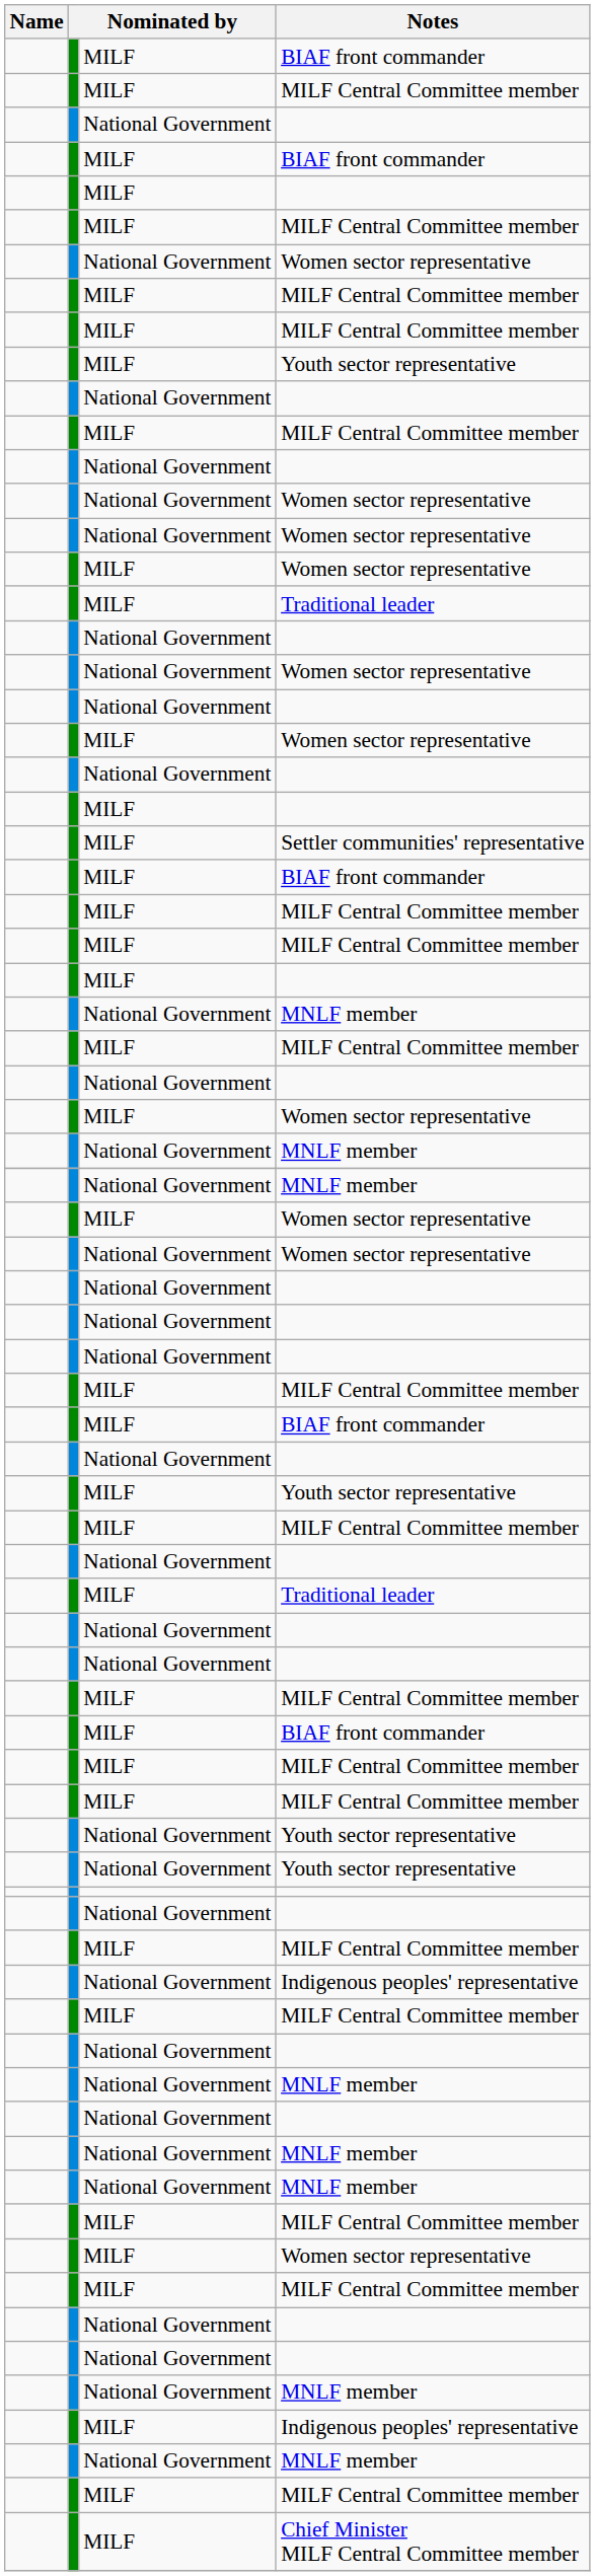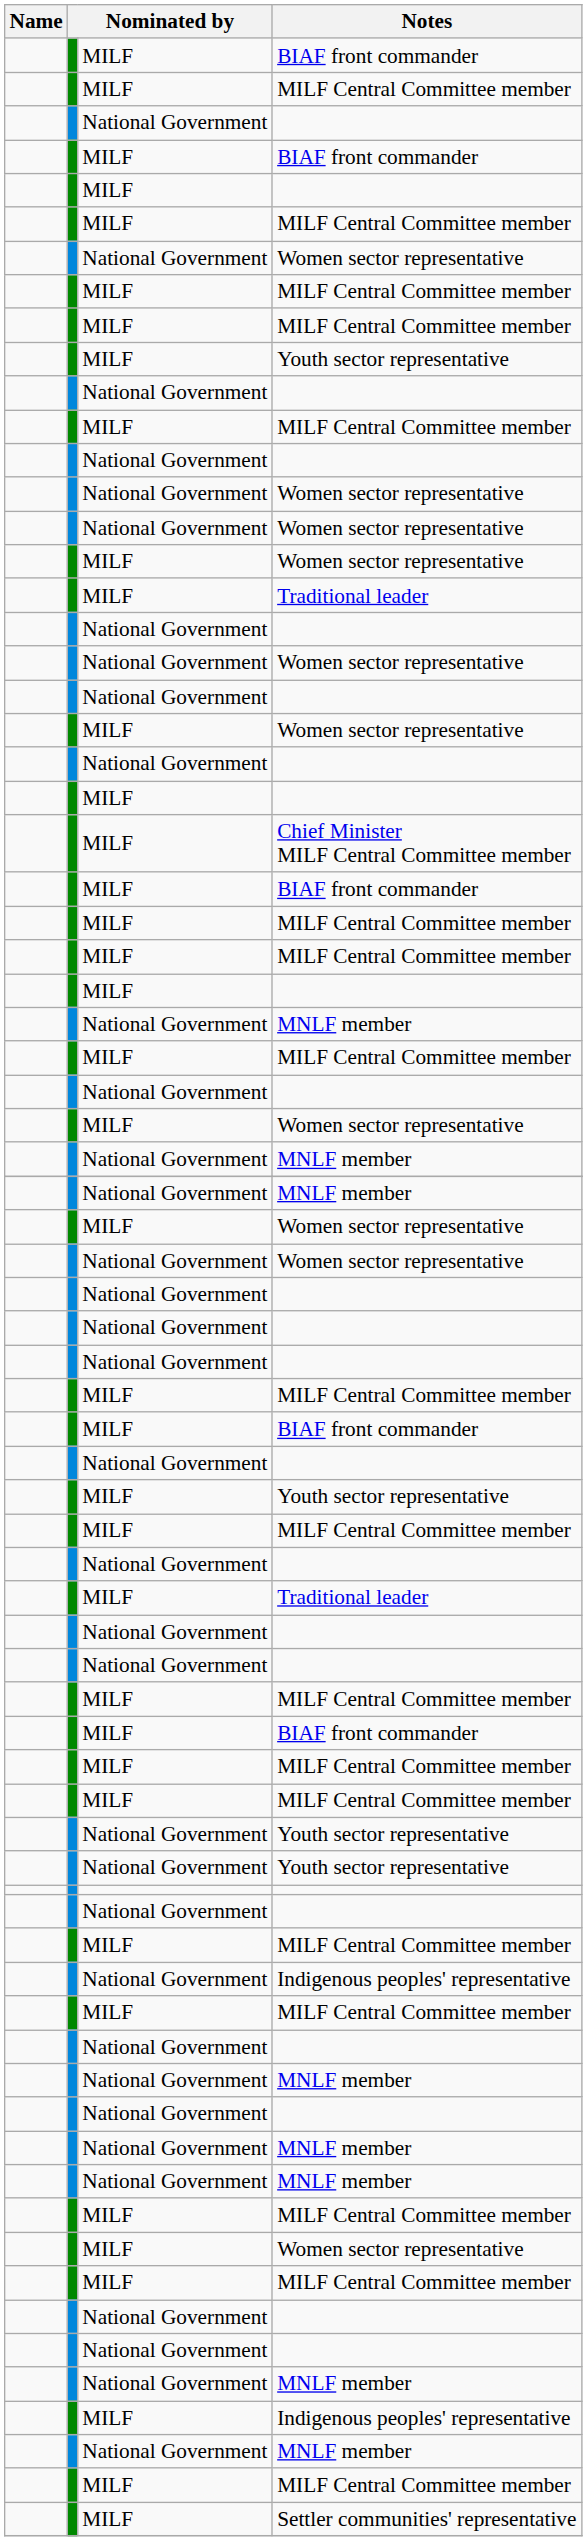 <table class="wikitable sortable">
 <tr>
 <th>Name</th>
 <th colspan=2>Nominated by</th>
 <th>Notes</th>
 </tr>
 <tr>
 <td></td>
 <td style="background-color:#008800"></td>
 <td>MILF</td>
 <td><a href='#'>BIAF</a> front commander</td>
 </tr>
 <tr>
 <td></td>
 <td style="background-color:#008800"></td>
 <td>MILF</td>
 <td>MILF Central Committee member</td>
 </tr>
 <tr>
 <td></td>
 <td style="background-color:#0087DC"></td>
 <td>National Government</td>
 <td></td>
 </tr>
 <tr>
 <td></td>
 <td style="background-color:#008800"></td>
 <td>MILF</td>
 <td><a href='#'>BIAF</a> front commander</td>
 </tr>
 <tr>
 <td></td>
 <td style="background-color:#008800"></td>
 <td>MILF</td>
 <td></td>
 </tr>
 <tr>
 <td></td>
 <td style="background-color:#008800"></td>
 <td>MILF</td>
 <td>MILF Central Committee member</td>
 </tr>
 <tr>
 <td></td>
 <td style="background-color:#0087DC"></td>
 <td>National Government</td>
 <td>Women sector representative</td>
 </tr>
 <tr>
 <td></td>
 <td style="background-color:#008800"></td>
 <td>MILF</td>
 <td>MILF Central Committee member</td>
 </tr>
 <tr>
 <td></td>
 <td style="background-color:#008800"></td>
 <td>MILF</td>
 <td>MILF Central Committee member</td>
 </tr>
 <tr>
 <td></td>
 <td style="background-color:#008800"></td>
 <td>MILF</td>
 <td>Youth sector representative</td>
 </tr>
 <tr>
 <td></td>
 <td style="background-color:#0087DC"></td>
 <td>National Government</td>
 <td></td>
 </tr>
 <tr>
 <td></td>
 <td style="background-color:#008800"></td>
 <td>MILF</td>
 <td>MILF Central Committee member</td>
 </tr>
 <tr>
 <td></td>
 <td style="background-color:#0087DC"></td>
 <td>National Government</td>
 <td></td>
 </tr>
 <tr>
 <td></td>
 <td style="background-color:#0087DC"></td>
 <td>National Government</td>
 <td>Women sector representative</td>
 </tr>
 <tr>
 <td></td>
 <td style="background-color:#0087DC"></td>
 <td>National Government</td>
 <td>Women sector representative</td>
 </tr>
 <tr>
 <td></td>
 <td style="background-color:#008800"></td>
 <td>MILF</td>
 <td>Women sector representative</td>
 </tr>
 <tr>
 <td></td>
 <td style="background-color:#008800"></td>
 <td>MILF</td>
 <td><a href='#'>Traditional leader</a></td>
 </tr>
 <tr>
 <td></td>
 <td style="background-color:#0087DC"></td>
 <td>National Government</td>
 <td></td>
 </tr>
 <tr>
 <td></td>
 <td style="background-color:#0087DC"></td>
 <td>National Government</td>
 <td>Women sector representative</td>
 </tr>
 <tr>
 <td></td>
 <td style="background-color:#0087DC"></td>
 <td>National Government</td>
 <td></td>
 </tr>
 <tr>
 <td></td>
 <td style="background-color:#008800"></td>
 <td>MILF</td>
 <td>Women sector representative</td>
 </tr>
 <tr>
 <td></td>
 <td style="background-color:#0087DC"></td>
 <td>National Government</td>
 <td></td>
 </tr>
 <tr>
 <td></td>
 <td style="background-color:#008800"></td>
 <td>MILF</td>
 <td></td>
 </tr>
 <tr>
 <td></td>
 <td style="background-color:#008800"></td>
 <td>MILF</td>
-<td>Settler communities' representative</td>
+<td><a href='#'>Chief Minister</a><br>MILF Central Committee member</td>
 </tr>
 <tr>
 <td></td>
 <td style="background-color:#008800"></td>
 <td>MILF</td>
 <td><a href='#'>BIAF</a> front commander</td>
 </tr>
 <tr>
 <td></td>
 <td style="background-color:#008800"></td>
 <td>MILF</td>
 <td>MILF Central Committee member</td>
 </tr>
 <tr>
 <td></td>
 <td style="background-color:#008800"></td>
 <td>MILF</td>
 <td>MILF Central Committee member</td>
 </tr>
 <tr>
 <td></td>
 <td style="background-color:#008800"></td>
 <td>MILF</td>
 <td></td>
 </tr>
 <tr>
 <td></td>
 <td style="background-color:#0087DC"></td>
 <td>National Government</td>
 <td><a href='#'>MNLF</a> member</td>
 </tr>
 <tr>
 <td></td>
 <td style="background-color:#008800"></td>
 <td>MILF</td>
 <td>MILF Central Committee member</td>
 </tr>
 <tr>
 <td></td>
 <td style="background-color:#0087DC"></td>
 <td>National Government</td>
 <td></td>
 </tr>
 <tr>
 <td></td>
 <td style="background-color:#008800"></td>
 <td>MILF</td>
 <td>Women sector representative</td>
 </tr>
 <tr>
 <td></td>
 <td style="background-color:#0087DC"></td>
 <td>National Government</td>
 <td><a href='#'>MNLF</a> member</td>
 </tr>
 <tr>
 </tr>
 <tr>
 <td></td>
 <td style="background-color:#0087DC"></td>
 <td>National Government</td>
 <td><a href='#'>MNLF</a> member</td>
 </tr>
 <tr>
 <td></td>
 <td style="background-color:#008800"></td>
 <td>MILF</td>
 <td>Women sector representative</td>
 </tr>
 <tr>
 <td></td>
 <td style="background-color:#0087DC"></td>
 <td>National Government</td>
 <td>Women sector representative</td>
 </tr>
 <tr>
 <td></td>
 <td style="background-color:#0087DC"></td>
 <td>National Government</td>
 <td></td>
 </tr>
 <tr>
 <td></td>
 <td style="background-color:#0087DC"></td>
 <td>National Government</td>
 <td></td>
 </tr>
 <tr>
 <td></td>
 <td style="background-color:#0087DC"></td>
 <td>National Government</td>
 <td></td>
 </tr>
 <tr>
 <td></td>
 <td style="background-color:#008800"></td>
 <td>MILF</td>
 <td>MILF Central Committee member</td>
 </tr>
 <tr>
 <td></td>
 <td style="background-color:#008800"></td>
 <td>MILF</td>
 <td><a href='#'>BIAF</a> front commander</td>
 </tr>
 <tr>
 <td></td>
 <td style="background-color:#0087DC"></td>
 <td>National Government</td>
 <td></td>
 </tr>
 <tr>
 <td></td>
 <td style="background-color:#008800"></td>
 <td>MILF</td>
 <td>Youth sector representative</td>
 </tr>
 <tr>
 <td></td>
 <td style="background-color:#008800"></td>
 <td>MILF</td>
 <td>MILF Central Committee member</td>
 </tr>
 <tr>
 <td></td>
 <td style="background-color:#0087DC"></td>
 <td>National Government</td>
 <td></td>
 </tr>
 <tr>
 <td></td>
 <td style="background-color:#008800"></td>
 <td>MILF</td>
 <td><a href='#'>Traditional leader</a></td>
 </tr>
 <tr>
 <td></td>
 <td style="background-color:#0087DC"></td>
 <td>National Government</td>
 <td></td>
 </tr>
 <tr>
 <td></td>
 <td style="background-color:#0087DC"></td>
 <td>National Government</td>
 <td></td>
 </tr>
 <tr>
 <td></td>
 <td style="background-color:#008800"></td>
 <td>MILF</td>
 <td>MILF Central Committee member</td>
 </tr>
 <tr>
 <td></td>
 <td style="background-color:#008800"></td>
 <td>MILF</td>
 <td><a href='#'>BIAF</a> front commander</td>
 </tr>
 <tr>
 <td></td>
 <td style="background-color:#008800"></td>
 <td>MILF</td>
 <td>MILF Central Committee member</td>
 </tr>
 <tr>
 <td></td>
 <td style="background-color:#008800"></td>
 <td>MILF</td>
 <td>MILF Central Committee member</td>
 </tr>
 <tr>
 <td></td>
 <td style="background-color:#0087DC"></td>
 <td>National Government</td>
 <td>Youth sector representative</td>
 </tr>
 <tr>
 <td></td>
 <td style="background-color:#0087DC"></td>
 <td>National Government</td>
 <td>Youth sector representative</td>
 </tr>
 <tr>
 <td></td>
 <td style="background-color:#0087DC"></td>
 <td></td>
 <td></td>
 </tr>
 <tr>
 <td></td>
 <td style="background-color:#0087DC"></td>
 <td>National Government</td>
 <td></td>
 </tr>
 <tr>
 <td></td>
 <td style="background-color:#008800"></td>
 <td>MILF</td>
 <td>MILF Central Committee member</td>
 </tr>
 <tr>
 <td></td>
 <td style="background-color:#0087DC"></td>
 <td>National Government</td>
 <td>Indigenous peoples' representative</td>
 </tr>
 <tr>
 <td></td>
 <td style="background-color:#008800"></td>
 <td>MILF</td>
 <td>MILF Central Committee member</td>
 </tr>
 <tr>
 <td></td>
 <td style="background-color:#0087DC"></td>
 <td>National Government</td>
 <td></td>
 </tr>
 <tr>
 <td></td>
 <td style="background-color:#0087DC"></td>
 <td>National Government</td>
 <td><a href='#'>MNLF</a> member</td>
 </tr>
 <tr>
 <td></td>
 <td style="background-color:#0087DC"></td>
 <td>National Government</td>
 <td></td>
 </tr>
 <tr>
 <td></td>
 <td style="background-color:#0087DC"></td>
 <td>National Government</td>
 <td><a href='#'>MNLF</a> member</td>
 </tr>
 <tr>
 <td></td>
 <td style="background-color:#0087DC"></td>
 <td>National Government</td>
 <td><a href='#'>MNLF</a> member</td>
 </tr>
 <tr>
 <td></td>
 <td style="background-color:#008800"></td>
 <td>MILF</td>
 <td>MILF Central Committee member</td>
 </tr>
 <tr>
 <td></td>
 <td style="background-color:#008800"></td>
 <td>MILF</td>
 <td>Women sector representative</td>
 </tr>
 <tr>
 <td></td>
 <td style="background-color:#008800"></td>
 <td>MILF</td>
 <td>MILF Central Committee member</td>
 </tr>
 <tr>
 <td></td>
 <td style="background-color:#0087DC"></td>
 <td>National Government</td>
 <td></td>
 </tr>
 <tr>
 <td></td>
 <td style="background-color:#0087DC"></td>
 <td>National Government</td>
 <td></td>
 </tr>
 <tr>
 <td></td>
 <td style="background-color:#0087DC"></td>
 <td>National Government</td>
 <td><a href='#'>MNLF</a> member</td>
 </tr>
 <tr>
 <td></td>
 <td style="background-color:#008800"></td>
 <td>MILF</td>
 <td>Indigenous peoples' representative</td>
 </tr>
 <tr>
 <td></td>
 <td style="background-color:#0087DC"></td>
 <td>National Government</td>
 <td><a href='#'>MNLF</a> member</td>
 </tr>
 <tr>
 <td></td>
 <td style="background-color:#008800"></td>
 <td>MILF</td>
 <td>MILF Central Committee member</td>
 </tr>
 <tr>
 <td></td>
 <td style="background-color:#008800"></td>
 <td>MILF</td>
-<td><a href='#'>Chief Minister</a><br>MILF Central Committee member</td>
+<td>Settler communities' representative</td>
 </tr>
 <tr>
 </tr>
 </table>
